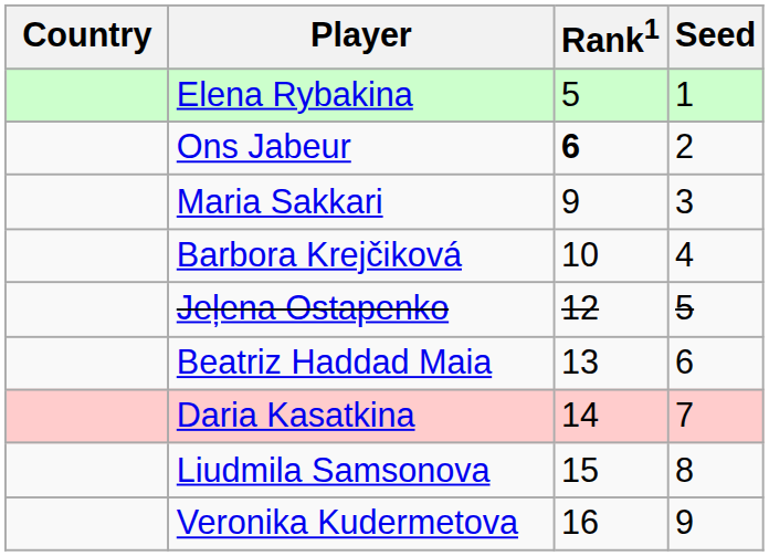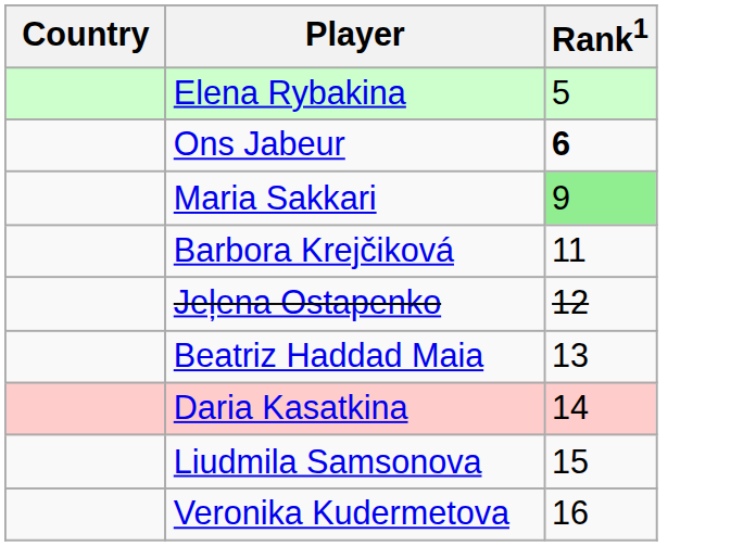 <table class="sortable wikitable">
 <tr>
 <th width="70">Country</th>
 <th width="175">Player</th>
 <th>Rank<sup>1</sup></th>
-<th>Seed</th>
 </tr>
 <tr style="background:#cfc;">
 <td></td>
 <td><a href='#'>Elena Rybakina</a></td>
 <td>5</td>
-<td>1</td>
 </tr>
 <tr>
 <td></td>
 <td><a href='#'>Ons Jabeur</a></td>
 <td><strong>6</strong></td>
-<td>2</td>
 </tr>
 <tr>
 <td></td>
 <td><a href='#'>Maria Sakkari</a></td>
-<td>9</td>
-<td>3</td>
+<td style="background: lightgreen;">9</td>
 </tr>
 <tr>
 <td></td>
 <td><a href='#'>Barbora Krejčiková</a></td>
-<td>10</td>
-<td>4</td>
+<td>11</td>
 </tr>
 <tr>
 <td><s></s></td>
 <td><s><a href='#'>Jeļena Ostapenko</a></s></td>
 <td><s>12</s></td>
-<td><s>5</s></td>
 </tr>
 <tr>
 <td></td>
 <td><a href='#'>Beatriz Haddad Maia</a></td>
 <td>13</td>
-<td>6</td>
 </tr>
 <tr style="background:#fcc;">
 <td></td>
 <td><a href='#'>Daria Kasatkina</a></td>
 <td>14</td>
-<td>7</td>
 </tr>
 <tr>
 <td></td>
 <td><a href='#'>Liudmila Samsonova</a></td>
 <td>15</td>
-<td>8</td>
 </tr>
 <tr>
 <td></td>
 <td><a href='#'>Veronika Kudermetova</a></td>
 <td>16</td>
-<td>9</td>
 </tr>
 </table>
